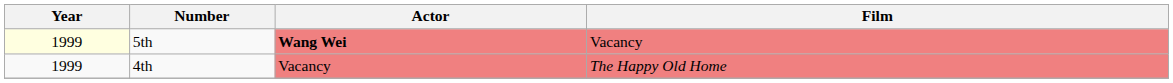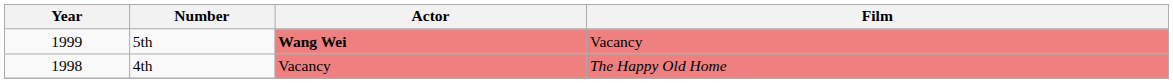 <table class="wikitable" width="95%" align="center">
 <tr>
 <th width="6%">Year</th>
 <th width="7%">Number</th>
 <th width="15%">Actor</th>
 <th width="28%">Film</th>
 </tr>
 <tr>
-<td rowspan="1" style="background: lightyellow; text-align:center;">1999</td>
+<td rowspan="1" style="text-align:center;">1999</td>
 <td rowspan="1">5th</td>
 <td style="background:#F08080;"><strong>Wang Wei</strong></td>
 <td style="background:#F08080;">Vacancy</td>
 </tr>
 <tr>
-<td rowspan="1" style="text-align:center;">1999</td>
+<td rowspan="1" style="text-align:center;">1998</td>
 <td rowspan="1">4th</td>
 <td style="background:#F08080;">Vacancy</td>
 <td style="background:#F08080;"><em>The Happy Old Home</em></td>
 </tr>
 <tr>
 </tr>
 </table>
